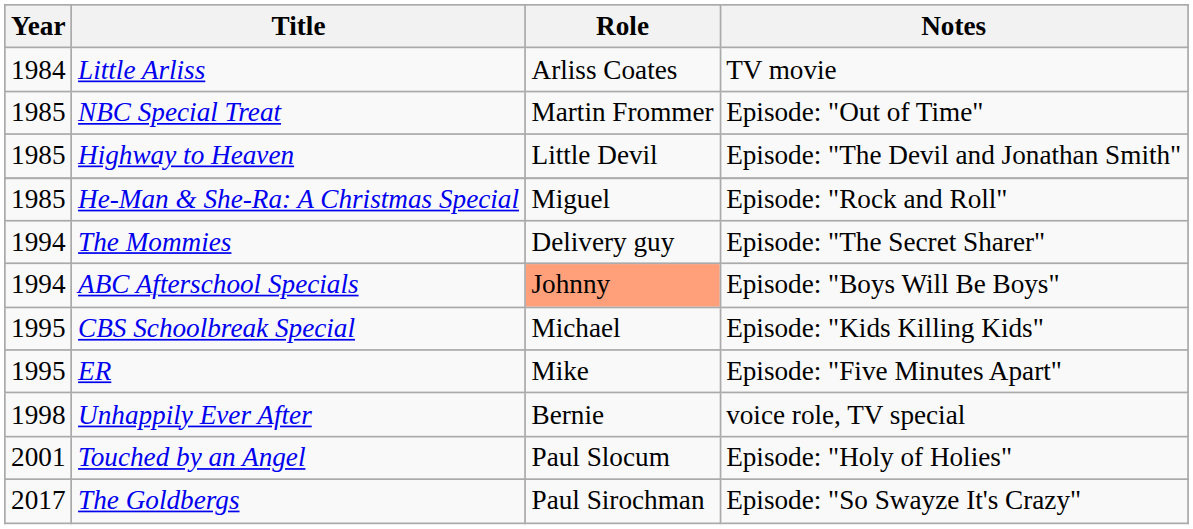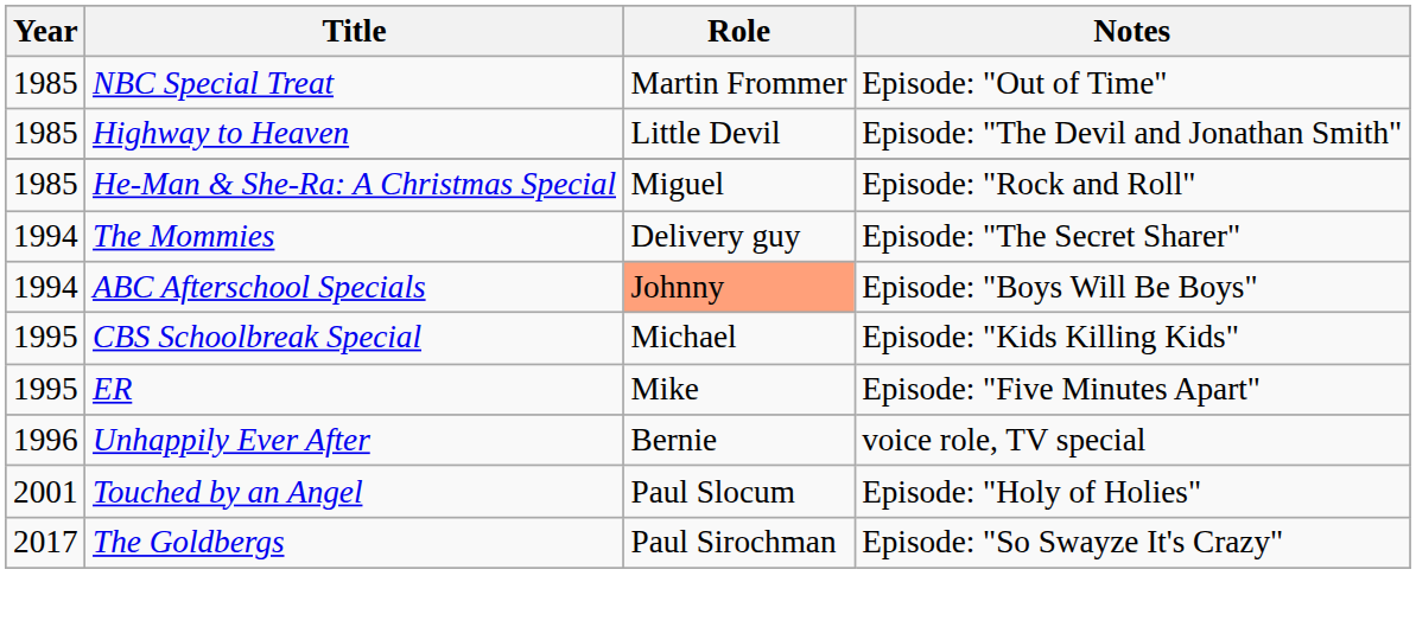 <table class="wikitable sortable">
 <tr>
 <th>Year</th>
 <th>Title</th>
 <th>Role</th>
 <th class="unsortable">Notes</th>
-</tr>
-<tr>
-<td>1984</td>
-<td><em><a href='#'>Little Arliss</a></em></td>
-<td>Arliss Coates</td>
-<td>TV movie</td>
 </tr>
 <tr>
 <td>1985</td>
 <td><em><a href='#'>NBC Special Treat</a></em></td>
 <td>Martin Frommer</td>
 <td>Episode: "Out of Time"</td>
 </tr>
 <tr>
 <td>1985</td>
 <td><em><a href='#'>Highway to Heaven</a></em></td>
 <td>Little Devil</td>
 <td>Episode: "The Devil and Jonathan Smith"</td>
 </tr>
 <tr>
 </tr>
 <tr>
 <td>1985</td>
 <td><em><a href='#'>He-Man & She-Ra: A Christmas Special</a></em></td>
 <td>Miguel</td>
 <td>Episode: "Rock and Roll"</td>
 </tr>
 <tr>
 <td>1994</td>
 <td><em><a href='#'>The Mommies</a></em></td>
 <td>Delivery guy</td>
 <td>Episode: "The Secret Sharer"</td>
 </tr>
 <tr>
 <td>1994</td>
 <td><em><a href='#'>ABC Afterschool Specials</a></em></td>
 <td style="background: lightsalmon;">Johnny</td>
 <td>Episode: "Boys Will Be Boys"</td>
 </tr>
 <tr>
 <td>1995</td>
 <td><em><a href='#'>CBS Schoolbreak Special</a></em></td>
 <td>Michael</td>
 <td>Episode: "Kids Killing Kids"</td>
 </tr>
 <tr>
 <td>1995</td>
 <td><em><a href='#'>ER</a></em></td>
 <td>Mike</td>
 <td>Episode: "Five Minutes Apart"</td>
 </tr>
 <tr>
-<td>1998</td>
+<td>1996</td>
 <td><em><a href='#'>Unhappily Ever After</a></em></td>
 <td>Bernie</td>
 <td>voice role, TV special</td>
 </tr>
 <tr>
 <td>2001</td>
 <td><em><a href='#'>Touched by an Angel</a></em></td>
 <td>Paul Slocum</td>
 <td>Episode: "Holy of Holies"</td>
 </tr>
 <tr>
 <td>2017</td>
 <td><em><a href='#'>The Goldbergs</a></em></td>
 <td>Paul Sirochman</td>
 <td>Episode: "So Swayze It's Crazy"</td>
 </tr>
 </table>
